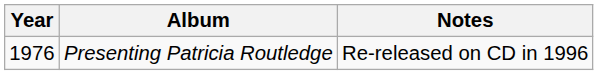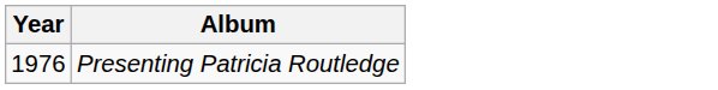 <table class="wikitable">
 <tr>
 <th>Year</th>
 <th>Album</th>
-<th>Notes</th>
 </tr>
 <tr>
 <td style="text-align: center;">1976</td>
 <td><em>Presenting Patricia Routledge</em></td>
-<td>Re-released on CD in 1996</td>
 </tr>
 </table>
